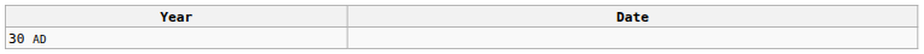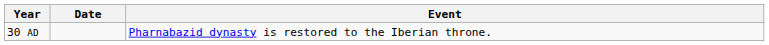 <table class="wikitable" width="100%">
 <tr>
 <th style="width:6%">Year</th>
 <th style="width:10%">Date</th>
+<th>Event</th>
 </tr>
 <tr>
 <td>30 <small>AD</small></td>
 <td></td>
+<td><a href='#'>Pharnabazid dynasty</a> is restored to the Iberian throne.</td>
 </tr>
 </table>
